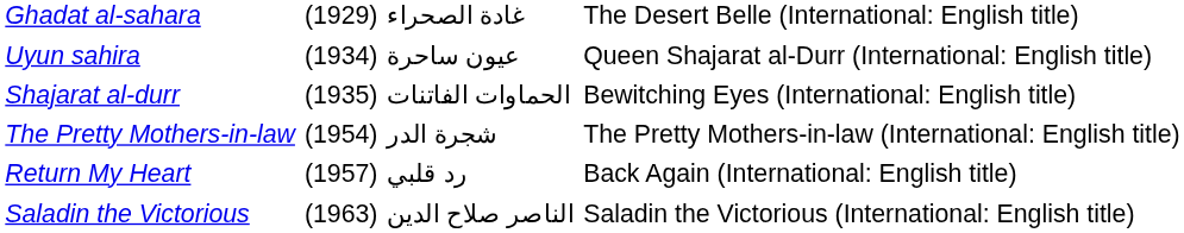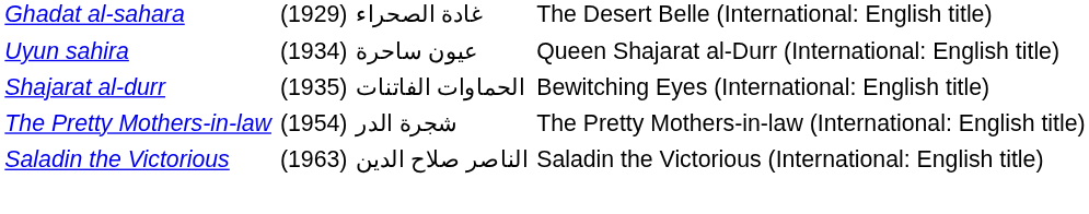 <table cellpadding=2>
 <tr>
 <td><em><a href='#'>Ghadat al-sahara</a></em></td>
 <td>(1929)</td>
 <td>غادة الصحراء</td>
 <td>The Desert Belle (International: English title)</td>
 </tr>
 <tr>
 <td><em><a href='#'>Uyun sahira</a></em></td>
 <td>(1934)</td>
 <td>عيون ساحرة</td>
 <td>Queen Shajarat al-Durr (International: English title)</td>
 </tr>
 <tr>
 <td><em><a href='#'>Shajarat al-durr</a></em></td>
 <td>(1935)</td>
 <td>الحماوات الفاتنات</td>
 <td>Bewitching Eyes (International: English title)</td>
 </tr>
 <tr>
 <td><em><a href='#'>The Pretty Mothers-in-law</a></em></td>
 <td>(1954)</td>
 <td>شجرة الدر</td>
 <td>The Pretty Mothers-in-law (International: English title)</td>
 </tr>
 <tr>
-<td><em><a href='#'>Return My Heart</a></em></td>
-<td>(1957)</td>
-<td>رد قلبي</td>
-<td>Back Again (International: English title)</td>
-</tr>
-<tr>
 <td><em><a href='#'>Saladin the Victorious</a></em></td>
 <td>(1963)</td>
 <td>الناصر صلاح الدين</td>
 <td>Saladin the Victorious (International: English title)</td>
 </tr>
 <tr>
 </tr>
 </table>
